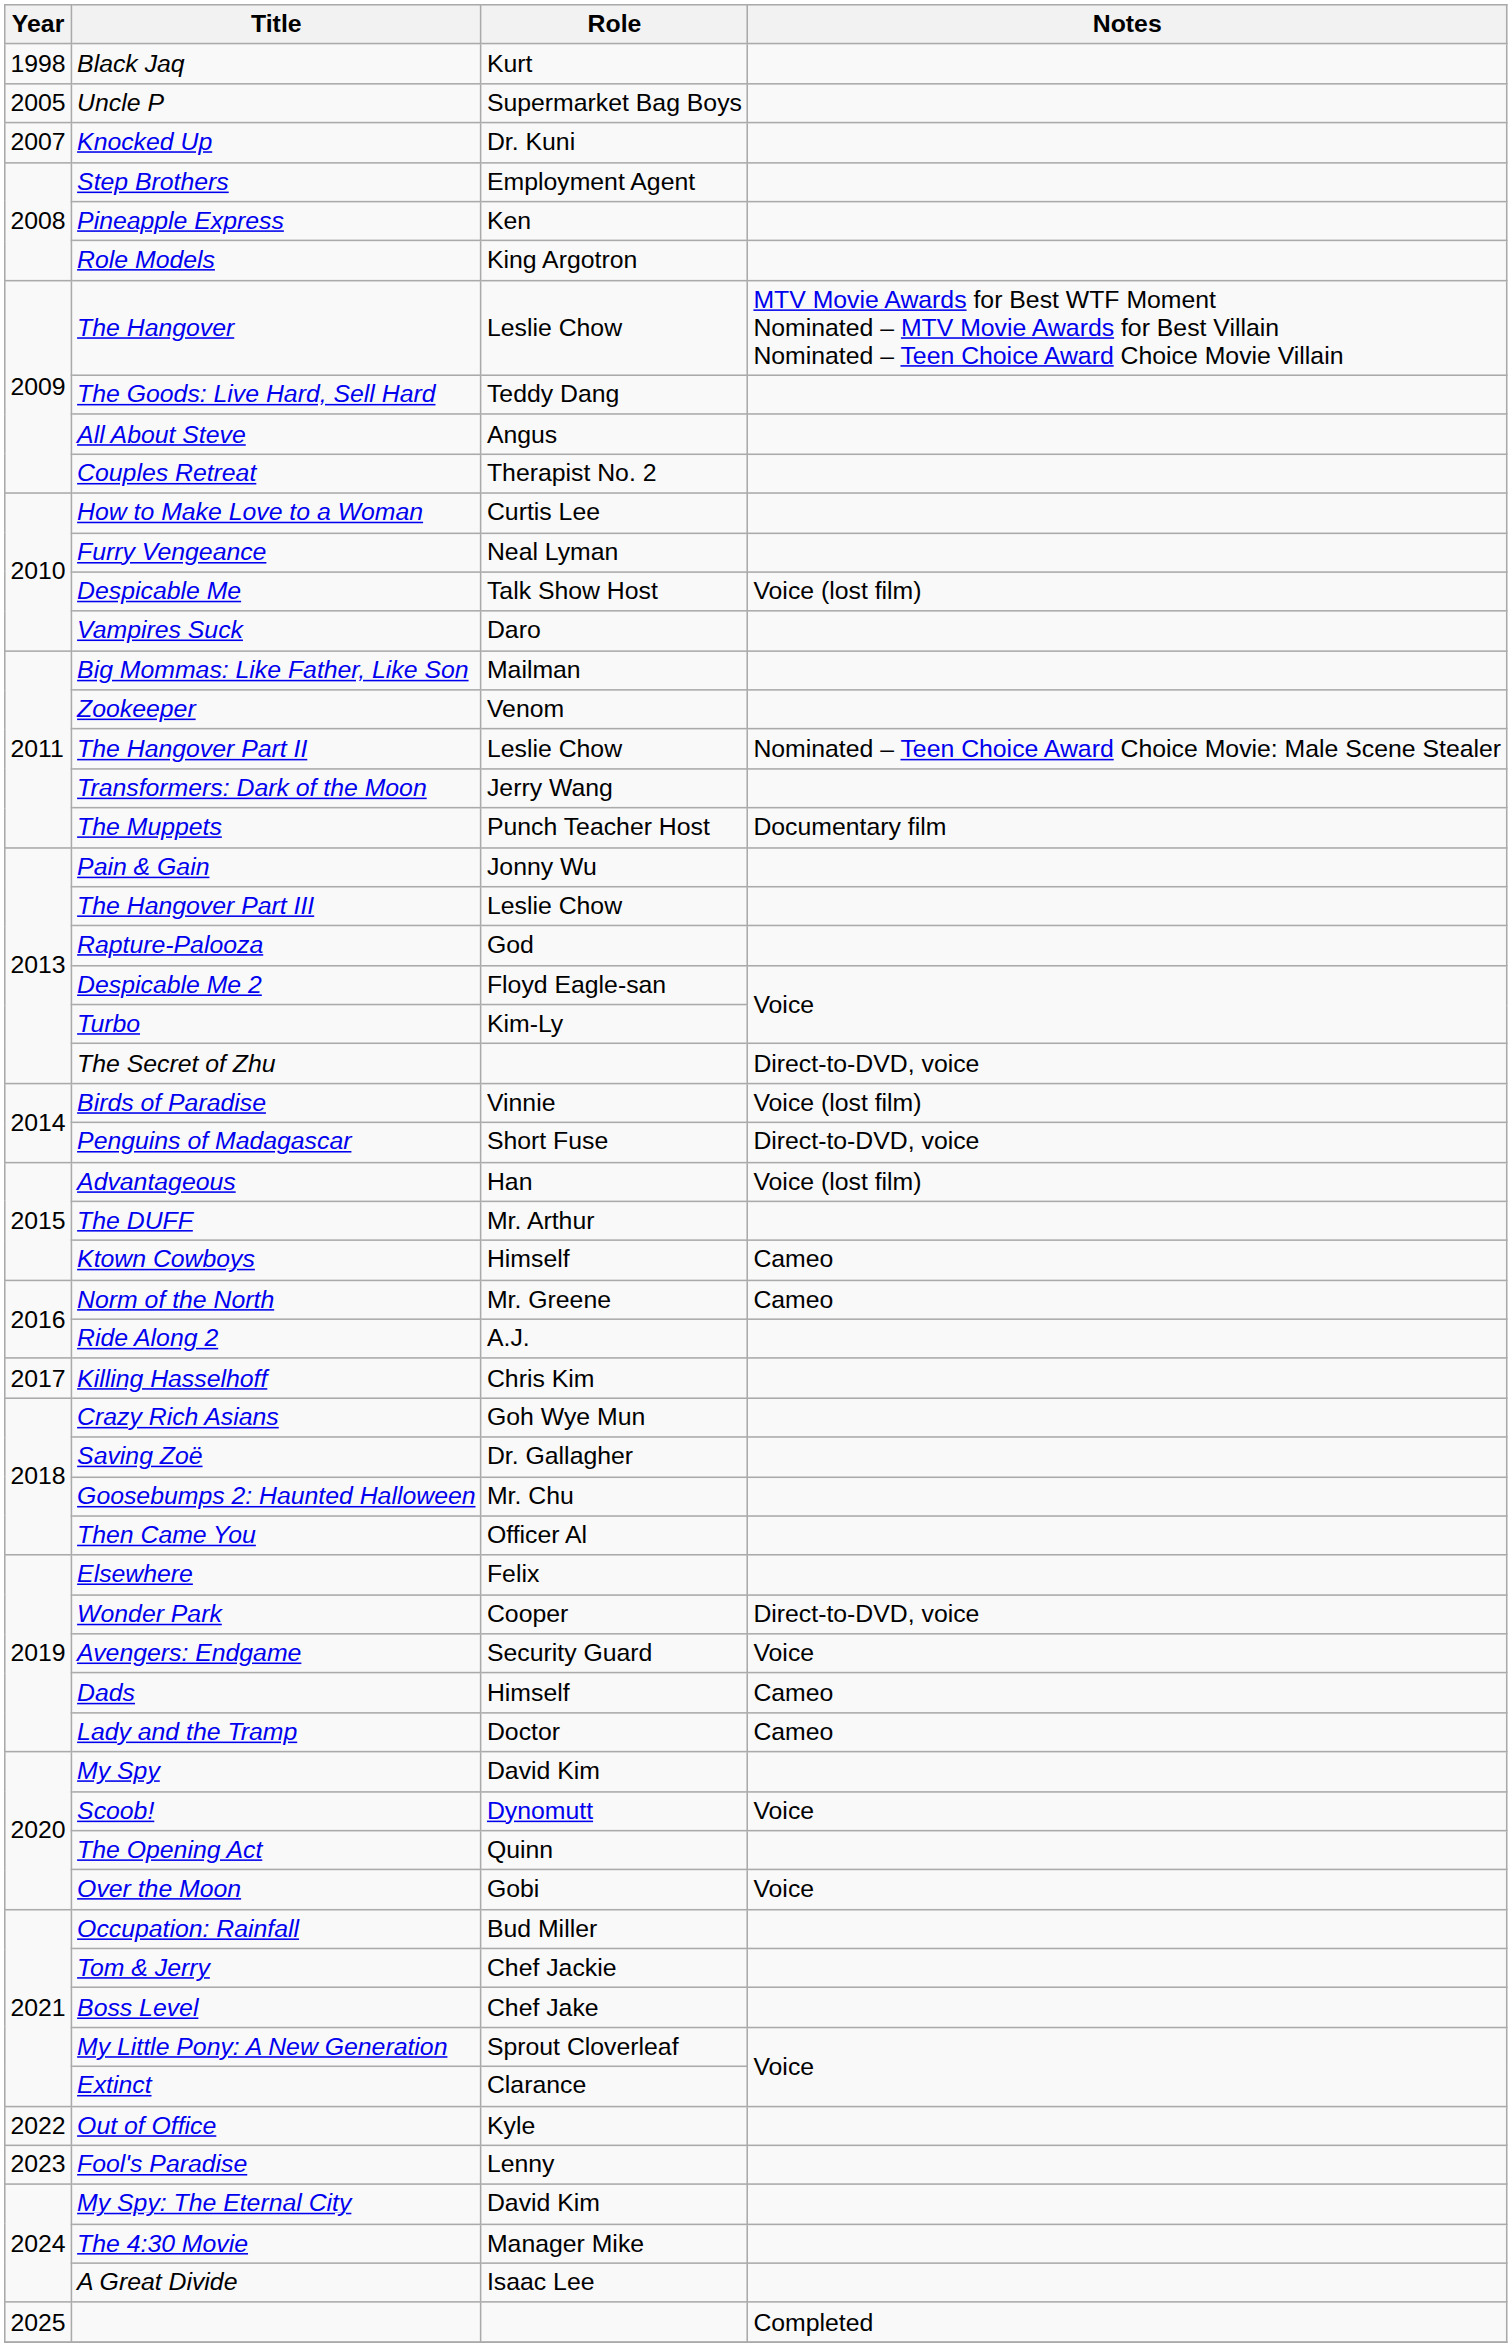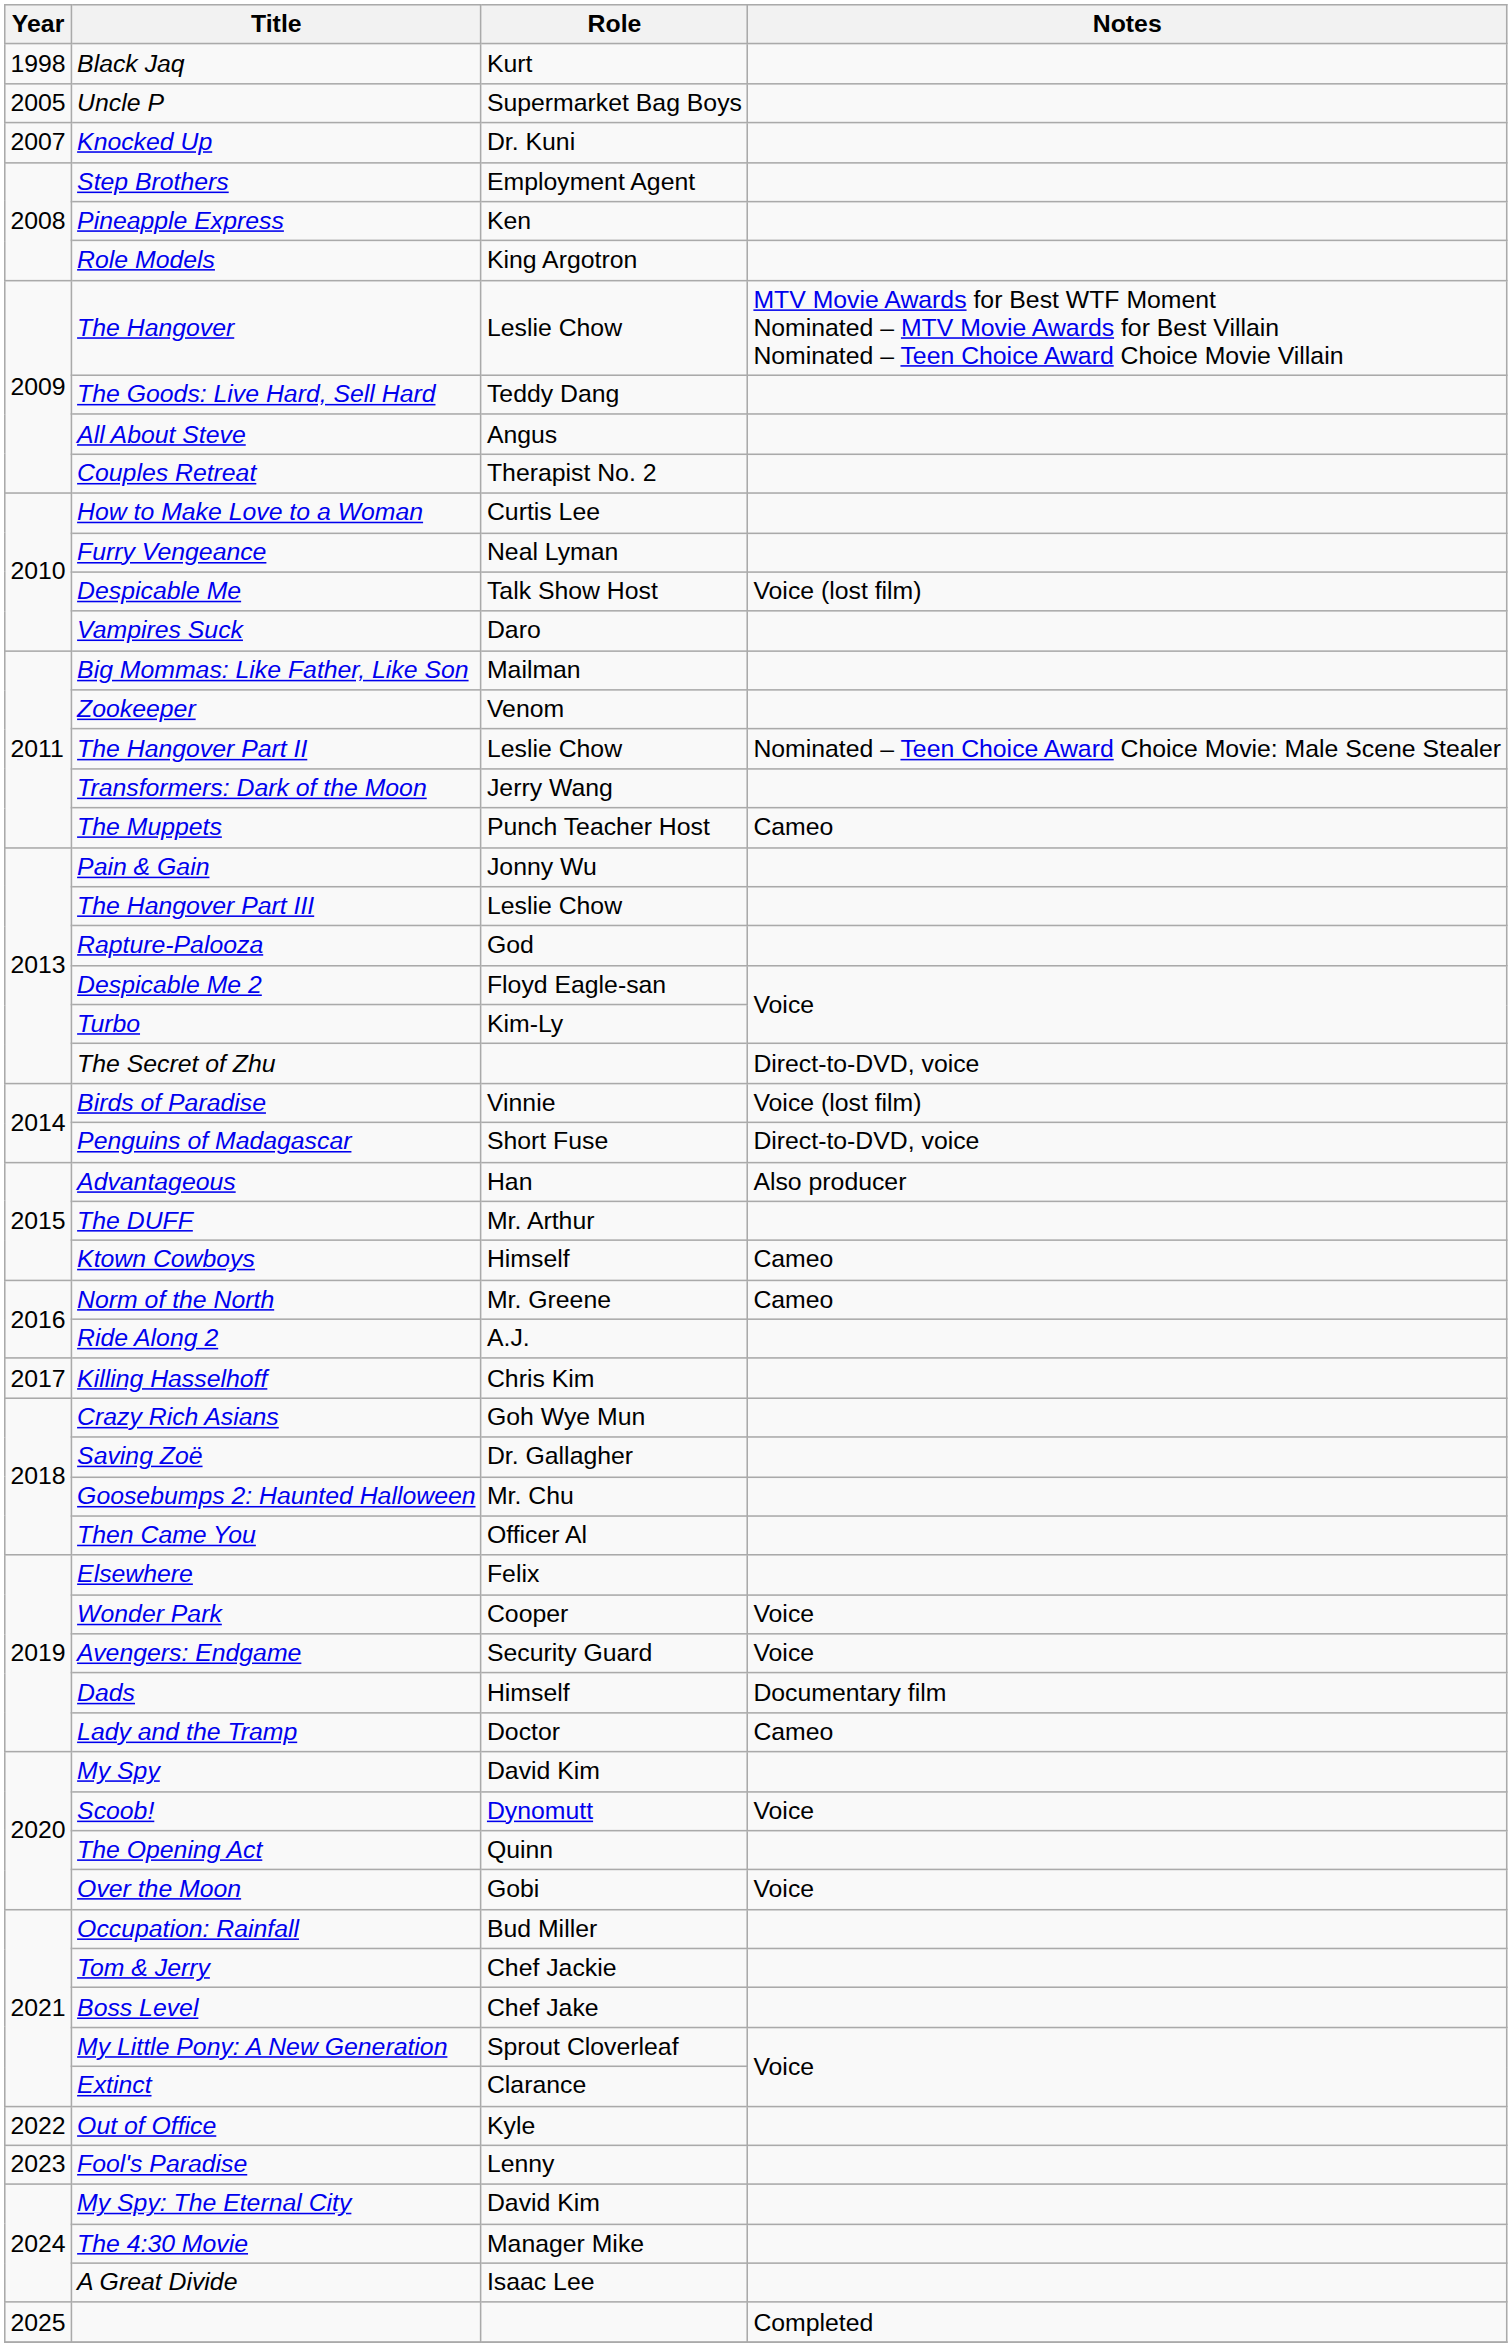 <table class="wikitable sortable">
 <tr>
 <th>Year</th>
 <th>Title</th>
 <th>Role</th>
 <th>Notes</th>
 </tr>
 <tr>
 <td>1998</td>
 <td><em>Black Jaq</em></td>
 <td>Kurt</td>
 <td></td>
 </tr>
 <tr>
 <td>2005</td>
 <td><em>Uncle P</em></td>
 <td>Supermarket Bag Boys</td>
 </tr>
 <tr>
 <td>2007</td>
 <td><em><a href='#'>Knocked Up</a></em></td>
 <td>Dr. Kuni</td>
 <td></td>
 </tr>
 <tr>
 <td rowspan="3">2008</td>
 <td><em><a href='#'>Step Brothers</a></em></td>
 <td>Employment Agent</td>
 <td></td>
 </tr>
 <tr>
 <td><em><a href='#'>Pineapple Express</a></em></td>
 <td>Ken</td>
 <td></td>
 </tr>
 <tr>
 <td><em><a href='#'>Role Models</a></em></td>
 <td>King Argotron</td>
 <td></td>
 </tr>
 <tr>
 <td rowspan="4">2009</td>
 <td><em><a href='#'>The Hangover</a></em></td>
 <td>Leslie Chow</td>
 <td><a href='#'>MTV Movie Awards</a> for Best WTF Moment<br>Nominated – <a href='#'>MTV Movie Awards</a> for Best Villain<br>Nominated – <a href='#'>Teen Choice Award</a> Choice Movie Villain</td>
 </tr>
 <tr>
 <td><em><a href='#'>The Goods: Live Hard, Sell Hard</a></em></td>
 <td>Teddy Dang</td>
 <td></td>
 </tr>
 <tr>
 <td><em><a href='#'>All About Steve</a></em></td>
 <td>Angus</td>
 <td></td>
 </tr>
 <tr>
 <td><em><a href='#'>Couples Retreat</a></em></td>
 <td>Therapist No. 2</td>
 <td></td>
 </tr>
 <tr>
 <td rowspan="4">2010</td>
 <td><em><a href='#'>How to Make Love to a Woman</a></em></td>
 <td>Curtis Lee</td>
 <td></td>
 </tr>
 <tr>
 <td><em><a href='#'>Furry Vengeance</a></em></td>
 <td>Neal Lyman</td>
 <td></td>
 </tr>
 <tr>
 <td><em><a href='#'>Despicable Me</a></em></td>
 <td>Talk Show Host</td>
 <td>Voice (lost film)</td>
 </tr>
 <tr>
 <td><em><a href='#'>Vampires Suck</a></em></td>
 <td>Daro</td>
 <td></td>
 </tr>
 <tr>
 <td rowspan="5">2011</td>
 <td><em><a href='#'>Big Mommas: Like Father, Like Son</a></em></td>
 <td>Mailman</td>
 <td></td>
 </tr>
 <tr>
 <td><em><a href='#'>Zookeeper</a></em></td>
 <td>Venom</td>
 <td></td>
 </tr>
 <tr>
 <td><em><a href='#'>The Hangover Part II</a></em></td>
 <td>Leslie Chow</td>
 <td>Nominated – <a href='#'>Teen Choice Award</a> Choice Movie: Male Scene Stealer<br></td>
 </tr>
 <tr>
 <td><em><a href='#'>Transformers: Dark of the Moon</a></em></td>
 <td>Jerry Wang</td>
 <td></td>
 </tr>
 <tr>
 <td><em><a href='#'>The Muppets</a></em></td>
 <td>Punch Teacher Host</td>
-<td>Documentary film</td>
+<td>Cameo</td>
 </tr>
 <tr>
 <td rowspan="6">2013</td>
 <td><em><a href='#'>Pain & Gain</a></em></td>
 <td>Jonny Wu</td>
 <td></td>
 </tr>
 <tr>
 <td><em><a href='#'>The Hangover Part III</a></em></td>
 <td>Leslie Chow</td>
 <td></td>
 </tr>
 <tr>
 <td><em><a href='#'>Rapture-Palooza</a></em></td>
 <td>God</td>
 <td></td>
 </tr>
 <tr>
 <td><em><a href='#'>Despicable Me 2</a></em></td>
 <td>Floyd Eagle-san</td>
 <td rowspan="2">Voice</td>
 </tr>
 <tr>
 <td><em><a href='#'>Turbo</a></em></td>
 <td>Kim-Ly</td>
 </tr>
 <tr>
 <td><em>The Secret of Zhu</em></td>
 <td></td>
 <td>Direct-to-DVD, voice</td>
 </tr>
 <tr>
 <td rowspan="2">2014</td>
 <td><em><a href='#'>Birds of Paradise</a></em></td>
 <td>Vinnie</td>
 <td>Voice (lost film)</td>
 </tr>
 <tr>
 <td><em><a href='#'>Penguins of Madagascar</a></em></td>
 <td>Short Fuse</td>
 <td>Direct-to-DVD, voice</td>
 </tr>
 <tr>
 <td rowspan="3">2015</td>
 <td><em><a href='#'>Advantageous</a></em></td>
 <td>Han</td>
-<td>Voice (lost film)</td>
+<td>Also producer</td>
 </tr>
 <tr>
 <td><em><a href='#'>The DUFF</a></em></td>
 <td>Mr. Arthur</td>
 <td></td>
 </tr>
 <tr>
 <td><em><a href='#'>Ktown Cowboys</a></em></td>
 <td>Himself</td>
 <td>Cameo</td>
 </tr>
 <tr>
 <td rowspan="2">2016</td>
 <td><em><a href='#'>Norm of the North</a></em></td>
 <td>Mr. Greene</td>
 <td>Cameo</td>
 </tr>
 <tr>
 <td><em><a href='#'>Ride Along 2</a></em></td>
 <td>A.J.</td>
 <td></td>
 </tr>
 <tr>
 <td>2017</td>
 <td><em><a href='#'>Killing Hasselhoff</a></em></td>
 <td>Chris Kim</td>
 <td></td>
 </tr>
 <tr>
 <td rowspan="4">2018</td>
 <td><em><a href='#'>Crazy Rich Asians</a></em></td>
 <td>Goh Wye Mun</td>
 <td></td>
 </tr>
 <tr>
 <td><em><a href='#'>Saving Zoë</a></em></td>
 <td>Dr. Gallagher</td>
 <td></td>
 </tr>
 <tr>
 <td><em><a href='#'>Goosebumps 2: Haunted Halloween</a></em></td>
 <td>Mr. Chu</td>
 <td></td>
 </tr>
 <tr>
 <td><em><a href='#'>Then Came You</a></em></td>
 <td>Officer Al</td>
 <td></td>
 </tr>
 <tr>
 <td rowspan="5">2019</td>
 <td><em><a href='#'>Elsewhere</a></em></td>
 <td>Felix</td>
 <td></td>
 </tr>
 <tr>
 <td><em><a href='#'>Wonder Park</a></em></td>
 <td>Cooper</td>
-<td>Direct-to-DVD, voice</td>
+<td>Voice</td>
 </tr>
 <tr>
 <td><em><a href='#'>Avengers: Endgame</a></em></td>
 <td>Security Guard</td>
 <td>Voice</td>
 </tr>
 <tr>
 <td><em><a href='#'>Dads</a></em></td>
 <td>Himself</td>
-<td>Cameo</td>
+<td>Documentary film</td>
 </tr>
 <tr>
 <td><em><a href='#'>Lady and the Tramp</a></em></td>
 <td>Doctor</td>
 <td>Cameo</td>
 </tr>
 <tr>
 <td rowspan="4">2020</td>
 <td><em><a href='#'>My Spy</a></em></td>
 <td>David Kim</td>
 <td></td>
 </tr>
 <tr>
 <td><em><a href='#'>Scoob!</a></em></td>
 <td><a href='#'>Dynomutt</a></td>
 <td>Voice</td>
 </tr>
 <tr>
 <td><em><a href='#'>The Opening Act</a></em></td>
 <td>Quinn</td>
 <td></td>
 </tr>
 <tr>
 <td><em><a href='#'>Over the Moon</a></em></td>
 <td>Gobi</td>
 <td>Voice</td>
 </tr>
 <tr>
 <td rowspan="5">2021</td>
 <td><em><a href='#'>Occupation: Rainfall</a></em></td>
 <td>Bud Miller</td>
 <td></td>
 </tr>
 <tr>
 <td><em><a href='#'>Tom & Jerry</a></em></td>
 <td>Chef Jackie</td>
 <td></td>
 </tr>
 <tr>
 <td><em><a href='#'>Boss Level</a></em></td>
 <td>Chef Jake</td>
 <td></td>
 </tr>
 <tr>
 <td><em><a href='#'>My Little Pony: A New Generation</a></em></td>
 <td>Sprout Cloverleaf</td>
 <td rowspan="2">Voice</td>
 </tr>
 <tr>
 <td><em><a href='#'>Extinct</a></em></td>
 <td>Clarance</td>
 </tr>
 <tr>
 <td>2022</td>
 <td><em><a href='#'>Out of Office</a></em></td>
 <td>Kyle</td>
 <td></td>
 </tr>
 <tr>
 <td>2023</td>
 <td><em><a href='#'>Fool's Paradise</a></em></td>
 <td>Lenny</td>
 <td></td>
 </tr>
 <tr>
 <td rowspan="3">2024</td>
 <td><em><a href='#'>My Spy: The Eternal City</a></em></td>
 <td>David Kim</td>
 <td></td>
 </tr>
 <tr>
 <td><em><a href='#'>The 4:30 Movie</a></em></td>
 <td>Manager Mike</td>
 <td></td>
 </tr>
 <tr>
 <td><em>A Great Divide</em></td>
 <td>Isaac Lee</td>
 <td></td>
 </tr>
 <tr>
 <td>2025</td>
 <td></td>
 <td></td>
 <td>Completed</td>
 </tr>
 <tr>
 </tr>
 </table>
